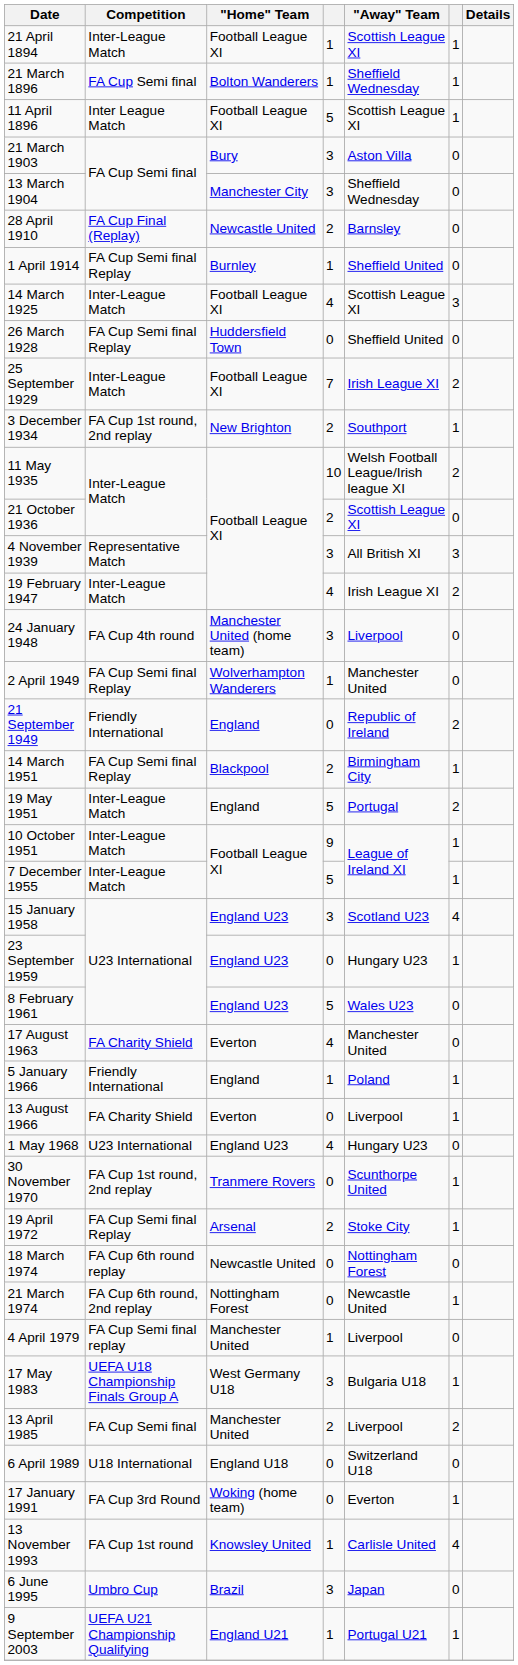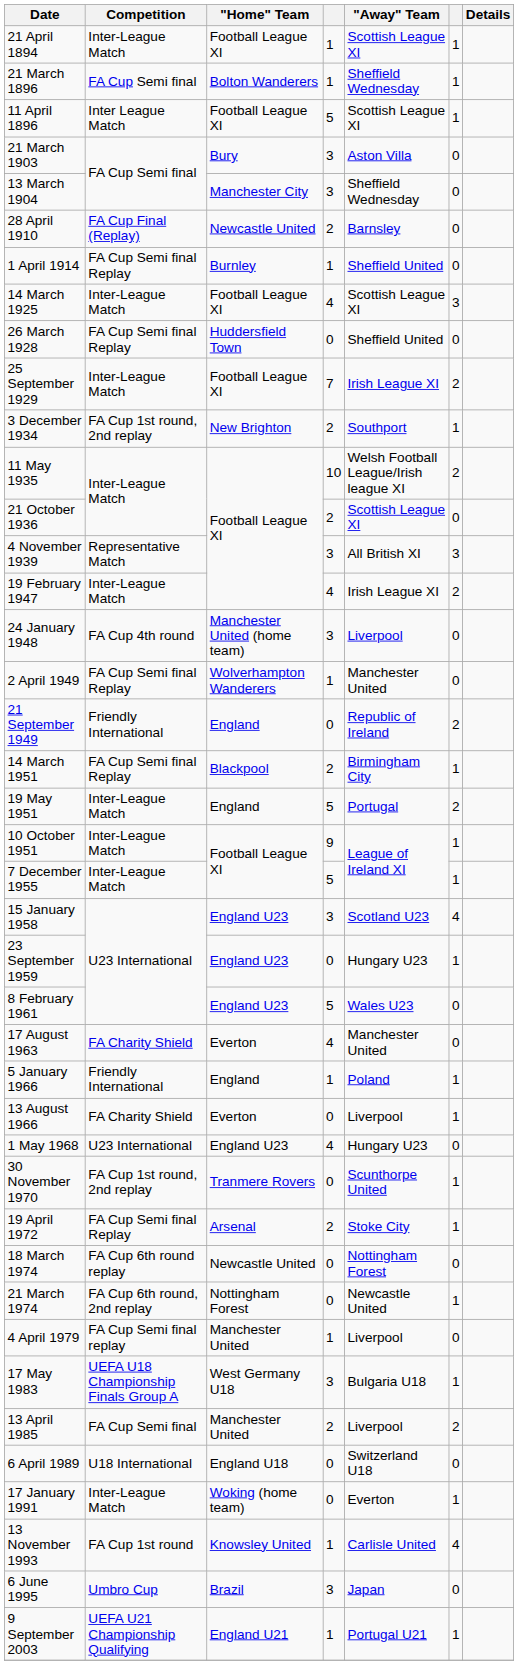 <table width="600" class="wikitable sortable">
 <tr>
 <th>Date</th>
 <th>Competition</th>
 <th>"Home" Team</th>
 <th></th>
 <th>"Away" Team</th>
 <th></th>
 <th>Details</th>
 </tr>
 <tr>
 <td>21 April 1894</td>
 <td>Inter-League Match</td>
 <td>Football League XI</td>
 <td>1</td>
 <td><a href='#'>Scottish League XI</a></td>
 <td>1</td>
 <td></td>
 </tr>
 <tr>
 <td>21 March 1896</td>
 <td><a href='#'>FA Cup</a> Semi final</td>
 <td><a href='#'>Bolton Wanderers</a></td>
 <td>1</td>
 <td><a href='#'>Sheffield Wednesday</a></td>
 <td>1</td>
 <td></td>
 </tr>
 <tr>
 <td>11 April 1896</td>
 <td>Inter League Match</td>
 <td>Football League XI</td>
 <td>5</td>
 <td>Scottish League XI</td>
 <td>1</td>
 <td></td>
 </tr>
 <tr>
 <td>21 March 1903</td>
 <td rowspan="2">FA Cup Semi final</td>
 <td><a href='#'>Bury</a></td>
 <td>3</td>
 <td><a href='#'>Aston Villa</a></td>
 <td>0</td>
 <td></td>
 </tr>
 <tr>
 <td>13 March 1904</td>
 <td><a href='#'>Manchester City</a></td>
 <td>3</td>
 <td>Sheffield Wednesday</td>
 <td>0</td>
 <td></td>
 </tr>
 <tr>
 <td>28 April 1910</td>
 <td><a href='#'>FA Cup Final (Replay)</a></td>
 <td><a href='#'>Newcastle United</a></td>
 <td>2</td>
 <td><a href='#'>Barnsley</a></td>
 <td>0</td>
 <td></td>
 </tr>
 <tr>
 <td>1 April 1914</td>
 <td>FA Cup Semi final Replay</td>
 <td><a href='#'>Burnley</a></td>
 <td>1</td>
 <td><a href='#'>Sheffield United</a></td>
 <td>0</td>
 <td></td>
 </tr>
 <tr>
 <td>14 March 1925</td>
 <td>Inter-League Match</td>
 <td>Football League XI</td>
 <td>4</td>
 <td>Scottish League XI</td>
 <td>3</td>
 <td></td>
 </tr>
 <tr>
 <td>26 March 1928</td>
 <td>FA Cup Semi final Replay</td>
 <td><a href='#'>Huddersfield Town</a></td>
 <td>0</td>
 <td>Sheffield United</td>
 <td>0</td>
 <td></td>
 </tr>
 <tr>
 <td>25 September 1929</td>
 <td>Inter-League Match</td>
 <td>Football League XI</td>
 <td>7</td>
 <td><a href='#'>Irish League XI</a></td>
 <td>2</td>
 <td></td>
 </tr>
 <tr>
 <td>3 December 1934</td>
 <td>FA Cup 1st round, 2nd replay</td>
 <td><a href='#'>New Brighton</a></td>
 <td>2</td>
 <td><a href='#'>Southport</a></td>
 <td>1</td>
 <td></td>
 </tr>
 <tr>
 <td>11 May 1935</td>
 <td rowspan="2">Inter-League Match</td>
 <td rowspan="4">Football League XI</td>
 <td>10</td>
 <td>Welsh Football League/Irish league XI</td>
 <td>2</td>
 <td></td>
 </tr>
 <tr>
 <td>21 October 1936</td>
 <td>2</td>
 <td><a href='#'>Scottish League XI</a></td>
 <td>0</td>
 <td></td>
 </tr>
 <tr>
 <td>4 November 1939</td>
 <td>Representative Match</td>
 <td>3</td>
 <td>All British XI</td>
 <td>3</td>
 <td></td>
 </tr>
 <tr>
 <td>19 February 1947</td>
 <td>Inter-League Match</td>
 <td>4</td>
 <td>Irish League XI</td>
 <td>2</td>
 <td></td>
 </tr>
 <tr>
 <td>24 January 1948</td>
 <td>FA Cup 4th round</td>
 <td><a href='#'>Manchester United</a> (home team)</td>
 <td>3</td>
 <td><a href='#'>Liverpool</a></td>
 <td>0</td>
 <td></td>
 </tr>
 <tr>
 <td>2 April 1949</td>
 <td>FA Cup Semi final Replay</td>
 <td><a href='#'>Wolverhampton Wanderers</a></td>
 <td>1</td>
 <td>Manchester United</td>
 <td>0</td>
 <td></td>
 </tr>
 <tr>
 <td><a href='#'>21 September 1949</a></td>
 <td>Friendly International</td>
 <td><a href='#'>England</a></td>
 <td>0</td>
 <td><a href='#'>Republic of Ireland</a></td>
 <td>2</td>
 <td></td>
 </tr>
 <tr>
 <td>14 March 1951</td>
 <td>FA Cup Semi final Replay</td>
 <td><a href='#'>Blackpool</a></td>
 <td>2</td>
 <td><a href='#'>Birmingham City</a></td>
 <td>1</td>
 <td></td>
 </tr>
 <tr>
 <td>19 May 1951</td>
 <td>Inter-League Match</td>
 <td>England</td>
 <td>5</td>
 <td><a href='#'>Portugal</a></td>
 <td>2</td>
 <td></td>
 </tr>
 <tr>
 <td>10 October 1951</td>
 <td>Inter-League Match</td>
 <td rowspan="2">Football League XI</td>
 <td>9</td>
 <td rowspan="2"><a href='#'>League of Ireland XI</a></td>
 <td>1</td>
 <td></td>
 </tr>
 <tr>
 <td>7 December 1955</td>
 <td>Inter-League Match</td>
 <td>5</td>
 <td>1</td>
 <td></td>
 </tr>
 <tr>
 <td>15 January 1958</td>
 <td rowspan="3">U23 International</td>
 <td><a href='#'>England U23</a></td>
 <td>3</td>
 <td><a href='#'>Scotland U23</a></td>
 <td>4</td>
 <td></td>
 </tr>
 <tr>
 <td>23 September 1959</td>
 <td><a href='#'>England U23</a></td>
 <td>0</td>
 <td>Hungary U23</td>
 <td>1</td>
 <td></td>
 </tr>
 <tr>
 <td>8 February 1961</td>
 <td><a href='#'>England U23</a></td>
 <td>5</td>
 <td><a href='#'>Wales U23</a></td>
 <td>0</td>
 <td></td>
 </tr>
 <tr>
 <td>17 August 1963</td>
 <td><a href='#'>FA Charity Shield</a></td>
 <td>Everton</td>
 <td>4</td>
 <td>Manchester United</td>
 <td>0</td>
 <td></td>
 </tr>
 <tr>
 <td>5 January 1966</td>
 <td>Friendly International</td>
 <td>England</td>
 <td>1</td>
 <td><a href='#'>Poland</a></td>
 <td>1</td>
 <td></td>
 </tr>
 <tr>
 <td>13 August 1966</td>
 <td>FA Charity Shield</td>
 <td>Everton</td>
 <td>0</td>
 <td>Liverpool</td>
 <td>1</td>
 <td></td>
 </tr>
 <tr>
 <td>1 May 1968</td>
 <td>U23 International</td>
 <td>England U23</td>
 <td>4</td>
 <td>Hungary U23</td>
 <td>0</td>
 <td></td>
 </tr>
 <tr>
 <td>30 November 1970</td>
 <td>FA Cup 1st round, 2nd replay</td>
 <td><a href='#'>Tranmere Rovers</a></td>
 <td>0</td>
 <td><a href='#'>Scunthorpe United</a></td>
 <td>1</td>
 <td></td>
 </tr>
 <tr>
 <td>19 April 1972</td>
 <td>FA Cup Semi final Replay</td>
 <td><a href='#'>Arsenal</a></td>
 <td>2</td>
 <td><a href='#'>Stoke City</a></td>
 <td>1</td>
 <td></td>
 </tr>
 <tr>
 <td>18 March 1974</td>
 <td>FA Cup 6th round replay</td>
 <td>Newcastle United</td>
 <td>0</td>
 <td><a href='#'>Nottingham Forest</a></td>
 <td>0</td>
 <td></td>
 </tr>
 <tr>
 <td>21 March 1974</td>
 <td>FA Cup 6th round, 2nd replay</td>
 <td>Nottingham Forest</td>
 <td>0</td>
 <td>Newcastle United</td>
 <td>1</td>
 <td></td>
 </tr>
 <tr>
 <td>4 April 1979</td>
 <td>FA Cup Semi final replay</td>
 <td>Manchester United</td>
 <td>1</td>
 <td>Liverpool</td>
 <td>0</td>
 <td></td>
 </tr>
 <tr>
 <td>17 May 1983</td>
 <td><a href='#'>UEFA U18 Championship Finals Group A</a></td>
 <td>West Germany U18</td>
 <td>3</td>
 <td>Bulgaria U18</td>
 <td>1</td>
 <td></td>
 </tr>
 <tr>
 <td>13 April 1985</td>
 <td>FA Cup Semi final</td>
 <td>Manchester United</td>
 <td>2</td>
 <td>Liverpool</td>
 <td>2</td>
 <td></td>
 </tr>
 <tr>
 <td>6 April 1989</td>
 <td>U18 International</td>
 <td>England U18</td>
 <td>0</td>
 <td>Switzerland U18</td>
 <td>0</td>
 <td></td>
 </tr>
 <tr>
 <td>17 January 1991</td>
-<td>FA Cup 3rd Round</td>
+<td>Inter-League Match</td>
 <td><a href='#'>Woking</a> (home team)</td>
 <td>0</td>
 <td>Everton</td>
 <td>1</td>
 <td></td>
 </tr>
 <tr>
 <td>13 November 1993</td>
 <td>FA Cup 1st round</td>
 <td><a href='#'>Knowsley United</a></td>
 <td>1</td>
 <td><a href='#'>Carlisle United</a></td>
 <td>4</td>
 <td></td>
 </tr>
 <tr>
 <td>6 June 1995</td>
 <td><a href='#'>Umbro Cup</a></td>
 <td><a href='#'>Brazil</a></td>
 <td>3</td>
 <td><a href='#'>Japan</a></td>
 <td>0</td>
 <td></td>
 </tr>
 <tr>
 <td>9 September 2003</td>
 <td><a href='#'>UEFA U21 Championship Qualifying</a></td>
 <td><a href='#'>England U21</a></td>
 <td>1</td>
 <td><a href='#'>Portugal U21</a></td>
 <td>1</td>
 <td></td>
 </tr>
 <tr>
 </tr>
 </table>
